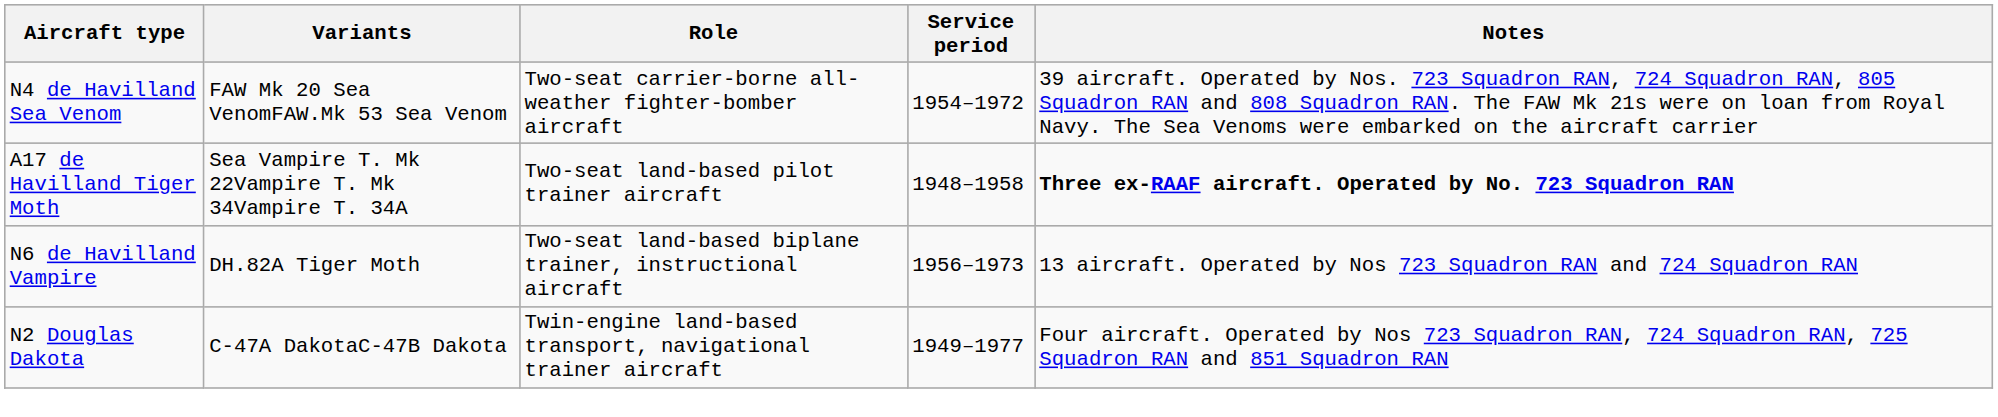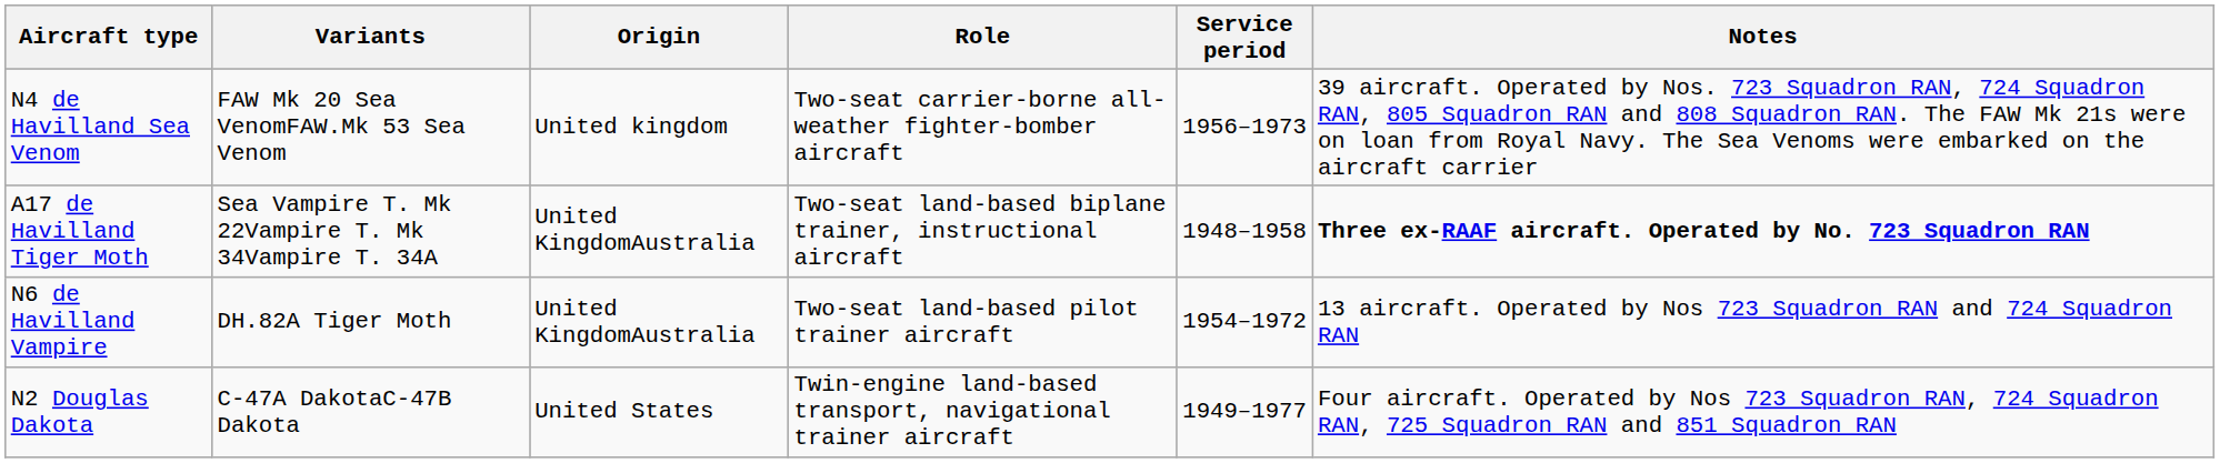 <table class="wikitable sortable">
 <tr>
 <th>Aircraft type</th>
 <th>Variants</th>
+<th>Origin</th>
 <th>Role</th>
 <th>Service period</th>
 <th>Notes</th>
 </tr>
 <tr>
 <td>N4 <a href='#'>de Havilland Sea Venom</a></td>
 <td>FAW Mk 20 Sea VenomFAW.Mk 53 Sea Venom</td>
+<td>United kingdom</td>
 <td>Two-seat carrier-borne all-weather fighter-bomber aircraft</td>
-<td>1954–1972</td>
+<td>1956–1973</td>
 <td>39 aircraft. Operated by Nos. <a href='#'>723 Squadron RAN</a>, <a href='#'>724 Squadron RAN</a>, <a href='#'>805 Squadron RAN</a> and <a href='#'>808 Squadron RAN</a>. The FAW Mk 21s were on loan from Royal Navy. The Sea Venoms were embarked on the aircraft carrier </td>
 </tr>
 <tr>
 <td>A17 <a href='#'>de Havilland Tiger Moth</a></td>
 <td>Sea Vampire T. Mk 22Vampire T. Mk 34Vampire T. 34A</td>
-<td>Two-seat land-based pilot trainer aircraft</td>
+<td>United KingdomAustralia</td>
+<td>Two-seat land-based biplane trainer, instructional aircraft</td>
 <td>1948–1958</td>
 <td><strong>Three ex-<a href='#'>RAAF</a> aircraft. Operated by No. <a href='#'>723 Squadron RAN</a></strong></td>
 </tr>
 <tr>
 <td>N6 <a href='#'>de Havilland Vampire</a></td>
 <td>DH.82A Tiger Moth</td>
-<td>Two-seat land-based biplane trainer, instructional aircraft</td>
-<td>1956–1973</td>
+<td>United KingdomAustralia</td>
+<td>Two-seat land-based pilot trainer aircraft</td>
+<td>1954–1972</td>
 <td>13 aircraft. Operated by Nos <a href='#'>723 Squadron RAN</a> and <a href='#'>724 Squadron RAN</a></td>
 </tr>
 <tr>
 <td>N2 <a href='#'>Douglas Dakota</a></td>
 <td>C-47A DakotaC-47B Dakota</td>
+<td>United States</td>
 <td>Twin-engine land-based transport, navigational trainer aircraft</td>
 <td>1949–1977</td>
 <td>Four aircraft. Operated by Nos <a href='#'>723 Squadron RAN</a>, <a href='#'>724 Squadron RAN</a>, <a href='#'>725 Squadron RAN</a> and <a href='#'>851 Squadron RAN</a></td>
 </tr>
 </table>
